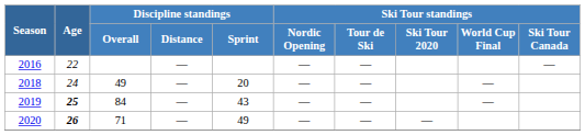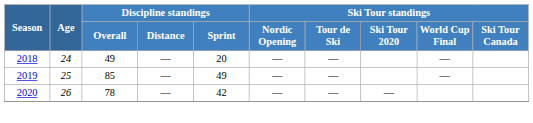 <table class="wikitable" style="font-size:95%; text-align:center; border:grey solid 1px; border-collapse:collapse; background:#ffffff;">
 <tr>
 <th style="background-color:#369; color:white; width:60px;" rowspan="2"> Season </th>
 <th style="background-color:#369; color:white; width:40px;" rowspan="2"> Age </th>
 <th style="background-color:#4180be; color:white;" colspan="3">Discipline standings</th>
 <th style="background-color:#4180be; color:white;" colspan="5">Ski Tour standings</th>
 </tr>
 <tr>
 <th style="background-color:#4180be; color:white; width:75px;">Overall</th>
 <th style="background-color:#4180be; color:white; width:75px;">Distance</th>
 <th style="background-color:#4180be; color:white; width:75px;">Sprint</th>
 <th style="background-color:#4180be; color:white; width:75px;">Nordic<br>Opening</th>
 <th style="background-color:#4180be; color:white; width:75px;">Tour de<br>Ski</th>
 <th style="background-color:#4180be; color:white; width:75px;">Ski Tour<br>2020</th>
 <th style="background-color:#4180be; color:white; width:75px;">World Cup<br>Final</th>
 <th style="background-color:#4180be; color:white; width:75px;">Ski Tour<br>Canada</th>
 </tr>
 <tr>
-<td><a href='#'>2016</a></td>
-<td><em>22</em></td>
-<td></td>
-<td>—</td>
-<td></td>
-<td>—</td>
-<td>—</td>
-<td></td>
-<td></td>
-<td>—</td>
-</tr>
-<tr>
 <td><a href='#'>2018</a></td>
 <td><em>24</em></td>
 <td>49</td>
 <td>—</td>
 <td>20</td>
 <td>—</td>
 <td>—</td>
 <td></td>
 <td>—</td>
 <td></td>
 </tr>
 <tr>
 <td><a href='#'>2019</a></td>
-<td><strong><em>25</em></strong></td>
-<td>84</td>
+<td><em>25</em></td>
+<td>85</td>
 <td>—</td>
-<td>43</td>
+<td>49</td>
 <td>—</td>
 <td>—</td>
 <td></td>
 <td>—</td>
 <td></td>
 </tr>
 <tr>
 <td><a href='#'>2020</a></td>
-<td><strong><em>26</em></strong></td>
-<td>71</td>
+<td><em>26</em></td>
+<td>78</td>
 <td>—</td>
-<td>49</td>
+<td>42</td>
 <td>—</td>
 <td>—</td>
 <td>—</td>
 <td></td>
 <td></td>
 </tr>
 <tr>
 </tr>
 </table>
